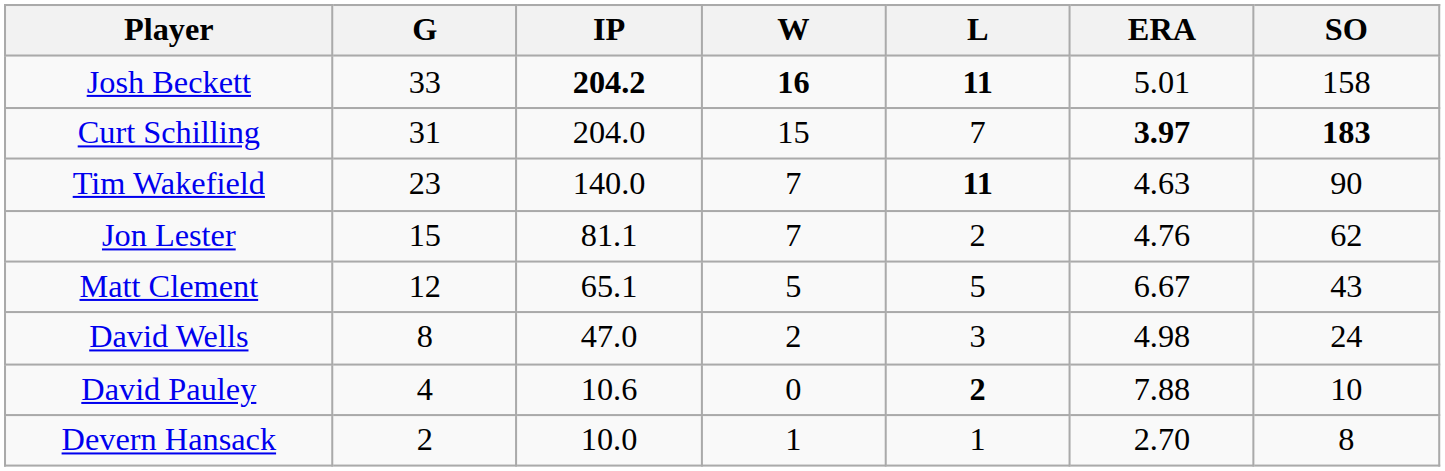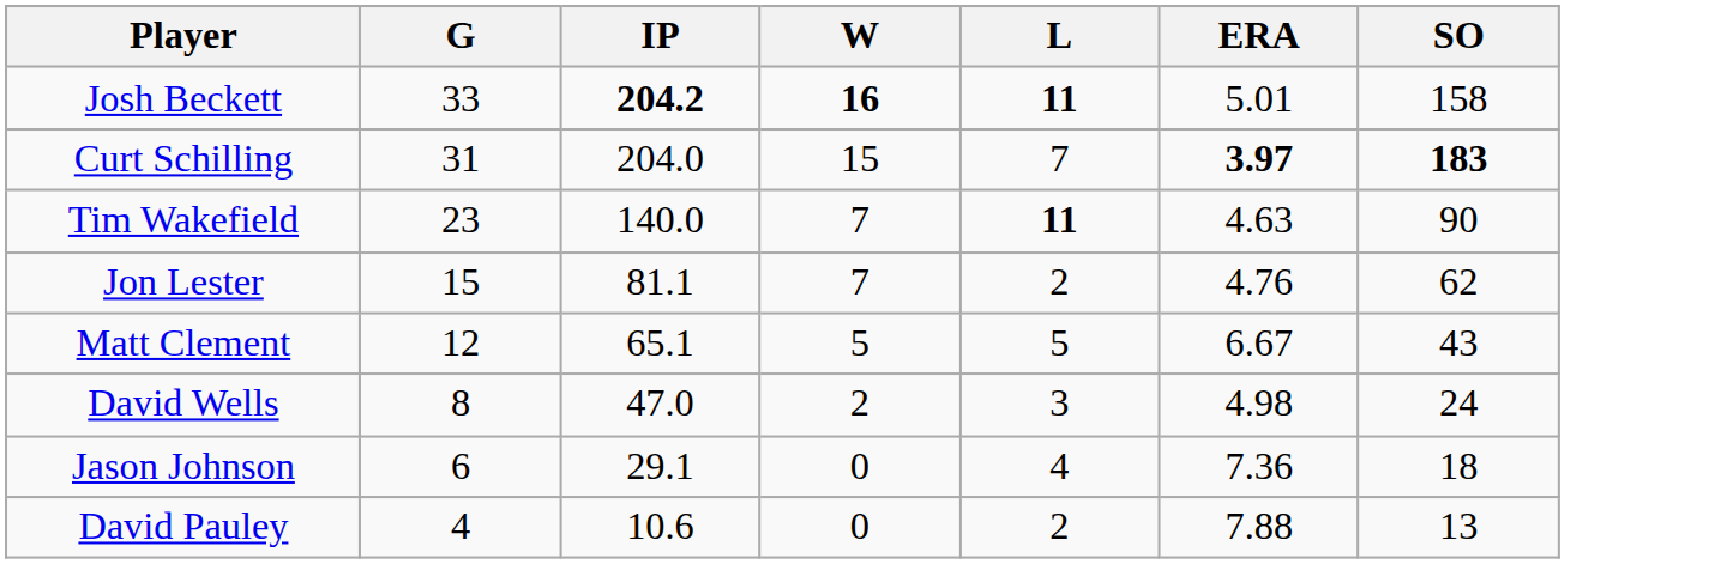 <table class="wikitable sortable">
 <tr>
 <th bgcolor="#DDDDFF" width="16%">Player</th>
 <th bgcolor="#DDDDFF" width="9%">G</th>
 <th bgcolor="#DDDDFF" width="9%">IP</th>
 <th bgcolor="#DDDDFF" width="9%">W</th>
 <th bgcolor="#DDDDFF" width="9%">L</th>
 <th bgcolor="#DDDDFF" width="9%">ERA</th>
 <th bgcolor="#DDDDFF" width="9%">SO</th>
 </tr>
 <tr align=center>
 <td><a href='#'>Josh Beckett</a></td>
 <td>33</td>
 <td><strong>204.2</strong></td>
 <td><strong>16</strong></td>
 <td><strong>11</strong></td>
 <td>5.01</td>
 <td>158</td>
 </tr>
 <tr align=center>
 <td><a href='#'>Curt Schilling</a></td>
 <td>31</td>
 <td>204.0</td>
 <td>15</td>
 <td>7</td>
 <td><strong>3.97</strong></td>
 <td><strong>183</strong></td>
 </tr>
 <tr align=center>
 <td><a href='#'>Tim Wakefield</a></td>
 <td>23</td>
 <td>140.0</td>
 <td>7</td>
 <td><strong>11</strong></td>
 <td>4.63</td>
 <td>90</td>
 </tr>
 <tr align=center>
 <td><a href='#'>Jon Lester</a></td>
 <td>15</td>
 <td>81.1</td>
 <td>7</td>
 <td>2</td>
 <td>4.76</td>
 <td>62</td>
 </tr>
 <tr align=center>
 <td><a href='#'>Matt Clement</a></td>
 <td>12</td>
 <td>65.1</td>
 <td>5</td>
 <td>5</td>
 <td>6.67</td>
 <td>43</td>
 </tr>
 <tr align=center>
 <td><a href='#'>David Wells</a></td>
 <td>8</td>
 <td>47.0</td>
 <td>2</td>
 <td>3</td>
 <td>4.98</td>
 <td>24</td>
 </tr>
 <tr align=center>
+<td><a href='#'>Jason Johnson</a></td>
+<td>6</td>
+<td>29.1</td>
+<td>0</td>
+<td>4</td>
+<td>7.36</td>
+<td>18</td>
+</tr>
+<tr align=center>
 <td><a href='#'>David Pauley</a></td>
 <td>4</td>
 <td>10.6</td>
 <td>0</td>
-<td><strong>2</strong></td>
+<td>2</td>
 <td>7.88</td>
-<td>10</td>
-</tr>
-<tr align=center>
-<td><a href='#'>Devern Hansack</a></td>
-<td>2</td>
-<td>10.0</td>
-<td>1</td>
-<td>1</td>
-<td>2.70</td>
-<td>8</td>
+<td>13</td>
 </tr>
 </table>
